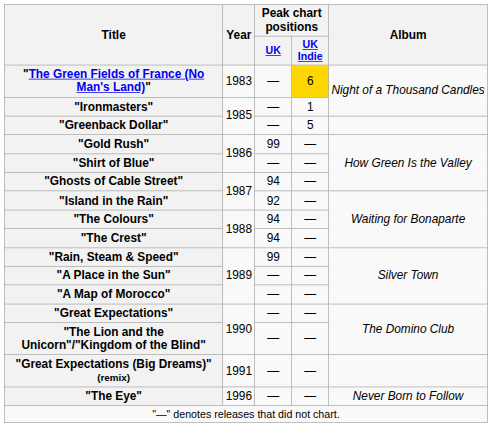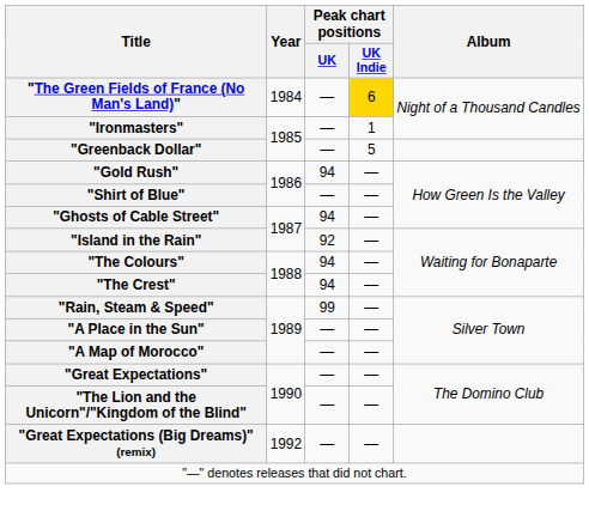 <table class="wikitable plainrowheaders" style="text-align:center;">
 <tr>
 <th rowspan="2" scope="col" style="width:18em;">Title</th>
 <th rowspan="2" scope="col" style="width:2em;">Year</th>
 <th colspan="2" scope="col">Peak chart positions</th>
 <th rowspan="2">Album</th>
 </tr>
 <tr>
 <th scope="col" style="width:3em;font-size:90%;"><a href='#'>UK</a><br></th>
 <th scope="col" style="width:3em;font-size:90%;"><a href='#'>UK Indie</a><br></th>
 </tr>
 <tr>
 <th scope="row">"<a href='#'>The Green Fields of France (No Man's Land)</a>"</th>
-<td>1983</td>
+<td>1984</td>
 <td align="center">—</td>
 <td align="center" style="background: gold;">6</td>
 <td rowspan="2"><em>Night of a Thousand Candles</em></td>
 </tr>
 <tr>
 <th scope="row">"Ironmasters"</th>
 <td rowspan="2">1985</td>
 <td align="center">—</td>
 <td align="center">1</td>
 </tr>
 <tr>
 <th scope="row">"Greenback Dollar"</th>
 <td align="center">—</td>
 <td align="center">5</td>
 <td></td>
 </tr>
 <tr>
 <th scope="row">"Gold Rush"</th>
 <td rowspan="2">1986</td>
-<td align="center">99</td>
+<td align="center">94</td>
 <td align="center">—</td>
 <td rowspan="3"><em>How Green Is the Valley</em></td>
 </tr>
 <tr>
 <th scope="row">"Shirt of Blue"</th>
 <td align="center">—</td>
 <td>—</td>
 </tr>
 <tr>
 <th scope="row">"Ghosts of Cable Street"</th>
 <td rowspan="2">1987</td>
 <td align="center">94</td>
 <td align="center">—</td>
 </tr>
 <tr>
 <th scope="row">"Island in the Rain"</th>
 <td align="center">92</td>
 <td align="center">—</td>
 <td rowspan="3"><em>Waiting for Bonaparte</em></td>
 </tr>
 <tr>
 <th scope="row">"The Colours"</th>
 <td rowspan="2">1988</td>
 <td align="center">94</td>
 <td align="center">—</td>
 </tr>
 <tr>
 <th scope="row">"The Crest"</th>
 <td align="center">94</td>
 <td align="center">—</td>
 </tr>
 <tr>
 <th scope="row">"Rain, Steam & Speed"</th>
 <td rowspan="3">1989</td>
 <td align="center">99</td>
 <td align="center">—</td>
 <td rowspan="3"><em>Silver Town</em></td>
 </tr>
 <tr>
 <th scope="row">"A Place in the Sun"</th>
 <td align="center">—</td>
 <td align="center">—</td>
 </tr>
 <tr>
 <th scope="row">"A Map of Morocco"</th>
 <td align="center">—</td>
 <td align="center">—</td>
 </tr>
 <tr>
 <th scope="row">"Great Expectations"</th>
 <td rowspan="2">1990</td>
 <td align="center">—</td>
 <td align="center">—</td>
 <td rowspan="2"><em>The Domino Club</em></td>
 </tr>
 <tr>
 <th scope="row">"The Lion and the Unicorn"/"Kingdom of the Blind"</th>
 <td align="center">—</td>
 <td align="center">—</td>
 </tr>
 <tr>
 <th scope="row">"Great Expectations (Big Dreams)" <small>(remix)</small></th>
-<td>1991</td>
+<td>1992</td>
 <td align="center">—</td>
 <td align="center">—</td>
 <td></td>
 </tr>
 <tr>
-<th scope="row">"The Eye"</th>
-<td>1996</td>
-<td>—</td>
-<td>—</td>
-<td><em>Never Born to Follow</em></td>
-</tr>
-<tr>
 <td colspan="5" style="font-size:90%">"—" denotes releases that did not chart.</td>
 </tr>
 </table>
